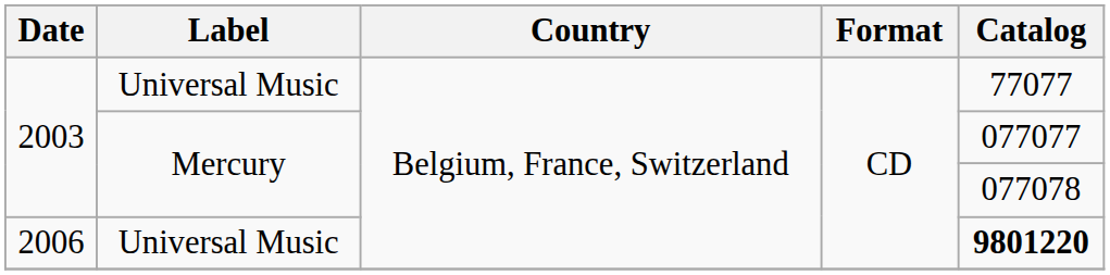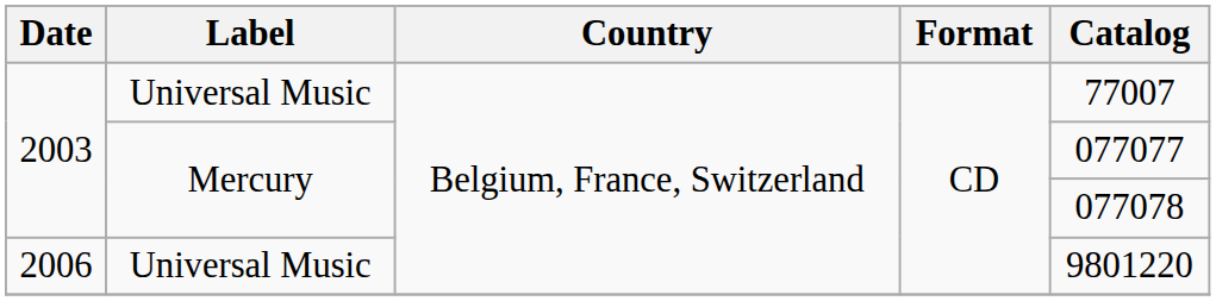 <table class="wikitable" width="60%" border="1">
 <tr>
 <th>Date</th>
 <th>Label</th>
 <th>Country</th>
 <th>Format</th>
 <th>Catalog</th>
 </tr>
 <tr>
 <td rowspan=3 align=center>2003</td>
 <td align=center>Universal Music</td>
 <td rowspan=4 align=center>Belgium, France, Switzerland</td>
 <td rowspan=4 align=center>CD</td>
-<td align=center>77077</td>
+<td align=center>77007</td>
 </tr>
 <tr>
 <td rowspan=2 align=center>Mercury</td>
 <td align=center>077077</td>
 </tr>
 <tr>
 <td align=center>077078</td>
 </tr>
 <tr>
 <td align=center>2006</td>
 <td align=center>Universal Music</td>
-<td align=center><strong>9801220</strong></td>
+<td align=center>9801220</td>
 </tr>
 <tr>
 </tr>
 </table>
